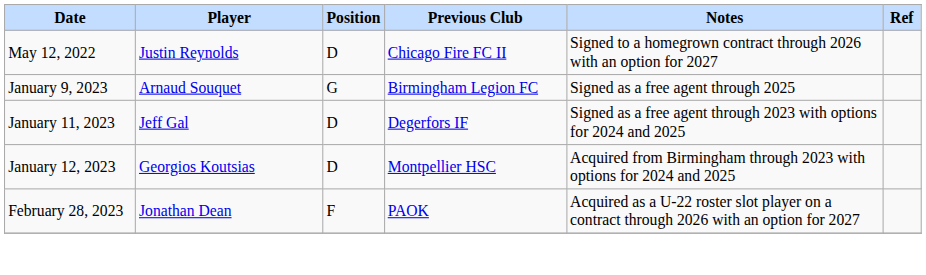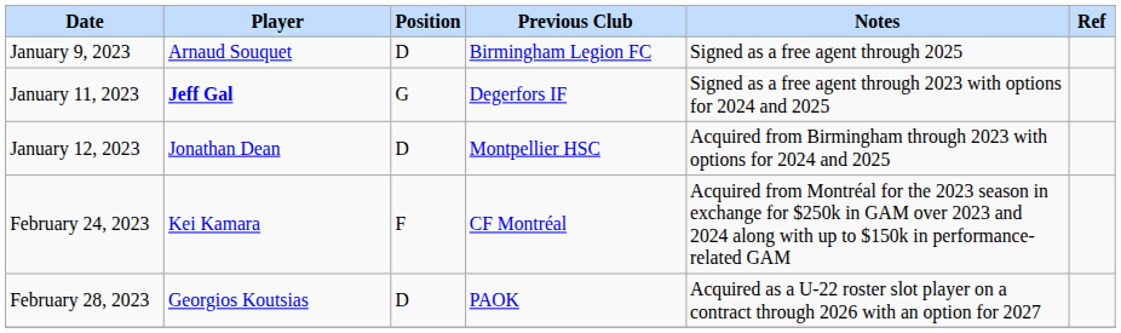 <table class="wikitable" style="text-align:left; font-size:95%;">
 <tr>
 <th style="background:#c2ddff; width:120px;">Date</th>
 <th style="background:#c2ddff; width:175px;">Player</th>
 <th style="background:#c2ddff; width:50px;">Position</th>
 <th style="background:#c2ddff; width:170px;">Previous Club</th>
 <th style="background:#c2ddff; width:300px;">Notes</th>
 <th style="background:#c2ddff; width:30px;">Ref</th>
 </tr>
 <tr>
-<td>May 12, 2022</td>
-<td> <a href='#'>Justin Reynolds</a></td>
-<td>D</td>
-<td> <a href='#'>Chicago Fire FC II</a></td>
-<td>Signed to a homegrown contract through 2026 with an option for 2027</td>
-<td></td>
-</tr>
-<tr>
 <td>January 9, 2023</td>
 <td> <a href='#'>Arnaud Souquet</a></td>
-<td>G</td>
+<td>D</td>
 <td> <a href='#'>Birmingham Legion FC</a></td>
 <td>Signed as a free agent through 2025</td>
 <td></td>
 </tr>
 <tr>
 <td>January 11, 2023</td>
-<td> <a href='#'>Jeff Gal</a></td>
-<td>D</td>
+<td><strong> <a href='#'>Jeff Gal</a></strong></td>
+<td>G</td>
 <td> <a href='#'>Degerfors IF</a></td>
 <td>Signed as a free agent through 2023 with options for 2024 and 2025</td>
 <td></td>
 </tr>
 <tr>
 <td>January 12, 2023</td>
-<td> <a href='#'>Georgios Koutsias</a></td>
+<td> <a href='#'>Jonathan Dean</a></td>
 <td>D</td>
 <td> <a href='#'>Montpellier HSC</a></td>
 <td>Acquired from Birmingham through 2023 with options for 2024 and 2025</td>
 <td></td>
 </tr>
 <tr>
+<td>February 24, 2023</td>
+<td> <a href='#'>Kei Kamara</a></td>
+<td>F</td>
+<td> <a href='#'>CF Montréal</a></td>
+<td>Acquired from Montréal for the 2023 season in exchange for $250k in GAM over 2023 and 2024 along with up to $150k in performance-related GAM</td>
+<td></td>
+</tr>
+<tr>
 <td>February 28, 2023</td>
-<td> <a href='#'>Jonathan Dean</a></td>
-<td>F</td>
+<td> <a href='#'>Georgios Koutsias</a></td>
+<td>D</td>
 <td> <a href='#'>PAOK</a></td>
 <td>Acquired as a U-22 roster slot player on a contract through 2026 with an option for 2027</td>
 <td></td>
 </tr>
 <tr>
 </tr>
 </table>
